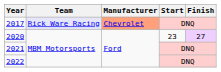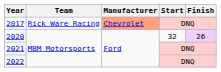 <table class="wikitable" style="font-size: 90%;">
 <tr>
 <th>Year</th>
 <th>Team</th>
 <th>Manufacturer</th>
 <th>Start</th>
 <th>Finish</th>
 </tr>
 <tr>
 <td><a href='#'>2017</a></td>
-<td style="background: lavender;"><a href='#'>Rick Ware Racing</a></td>
+<td><a href='#'>Rick Ware Racing</a></td>
 <td style="background: lightsalmon;"><a href='#'>Chevrolet</a></td>
 <td colspan=2 align=center style="background:#FFCFCF;">DNQ</td>
 </tr>
 <tr>
 <td><a href='#'>2020</a></td>
 <td rowspan=3><a href='#'>MBM Motorsports</a></td>
 <td rowspan=3><a href='#'>Ford</a></td>
-<td align=center>23</td>
-<td align=center style="background:#EFCFFF;">27</td>
+<td align=center>32</td>
+<td align=center style="background:#EFCFFF;">26</td>
 </tr>
 <tr>
 <td><a href='#'>2021</a></td>
 <td colspan=2 align=center style="background:#FFCFCF;">DNQ</td>
 </tr>
 <tr>
 <td><a href='#'>2022</a></td>
 <td colspan=2 align=center style="background:#FFCFCF;">DNQ</td>
 </tr>
 </table>
